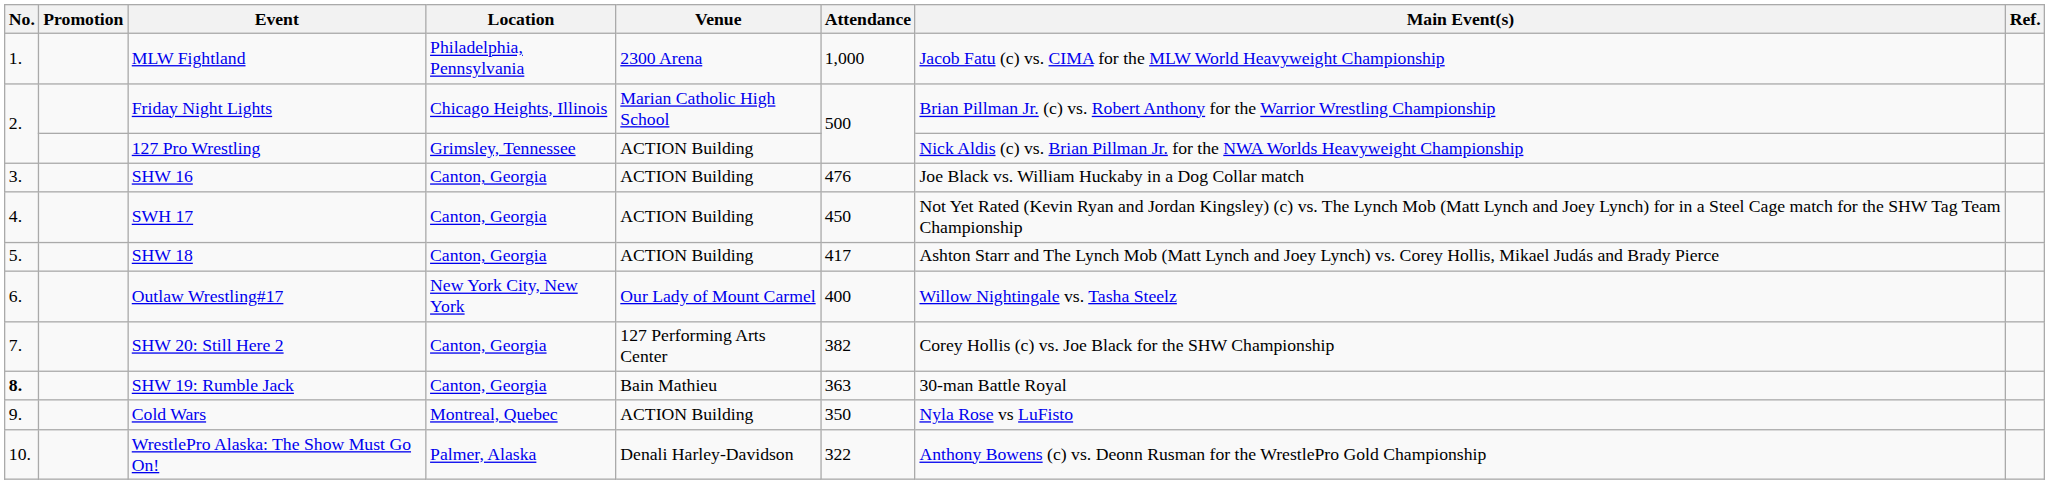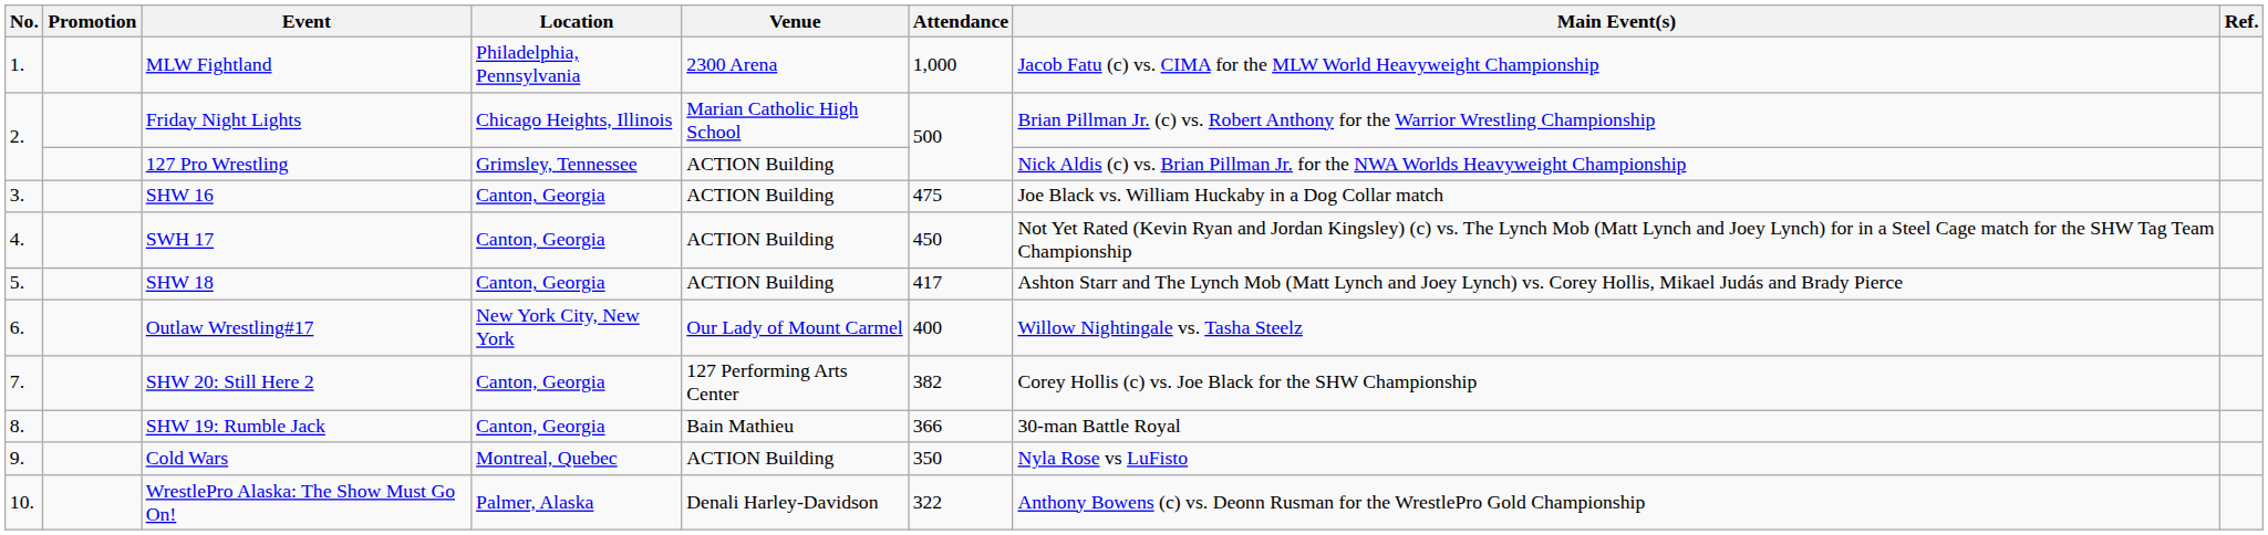 <table class="wikitable sortable" style="font-size:85%;">
 <tr>
 <th>No.</th>
 <th>Promotion</th>
 <th>Event</th>
 <th>Location</th>
 <th>Venue</th>
 <th>Attendance</th>
 <th class=unsortable>Main Event(s)</th>
 <th class=unsortable>Ref.</th>
 </tr>
 <tr>
 <td>1.</td>
 <td></td>
 <td><a href='#'>MLW Fightland</a> <br> </td>
 <td><a href='#'>Philadelphia, Pennsylvania</a></td>
 <td><a href='#'>2300 Arena</a></td>
 <td>1,000</td>
 <td><a href='#'>Jacob Fatu</a> (c) vs. <a href='#'>CIMA</a> for the <a href='#'>MLW World Heavyweight Championship</a></td>
 <td></td>
 </tr>
 <tr>
 <td rowspan=2>2.</td>
 <td></td>
 <td><a href='#'>Friday Night Lights</a> <br> </td>
 <td><a href='#'>Chicago Heights, Illinois</a></td>
 <td><a href='#'>Marian Catholic High School</a></td>
 <td rowspan=2>500</td>
 <td><a href='#'>Brian Pillman Jr.</a> (c) vs. <a href='#'>Robert Anthony</a> for the <a href='#'>Warrior Wrestling Championship</a></td>
 <td></td>
 </tr>
 <tr>
 <td></td>
 <td><a href='#'>127 Pro Wrestling</a> <br> </td>
 <td><a href='#'>Grimsley, Tennessee</a></td>
 <td>ACTION Building</td>
 <td><a href='#'>Nick Aldis</a> (c) vs. <a href='#'>Brian Pillman Jr.</a> for the <a href='#'>NWA Worlds Heavyweight Championship</a></td>
 <td></td>
 </tr>
 <tr>
 <td>3.</td>
 <td></td>
 <td><a href='#'>SHW 16</a> <br> </td>
 <td><a href='#'>Canton, Georgia</a></td>
 <td>ACTION Building</td>
-<td>476</td>
+<td>475</td>
 <td>Joe Black vs. William Huckaby in a Dog Collar match</td>
 <td></td>
 </tr>
 <tr>
 <td>4.</td>
 <td></td>
 <td><a href='#'>SWH 17</a> <br> </td>
 <td><a href='#'>Canton, Georgia</a></td>
 <td>ACTION Building</td>
 <td>450</td>
 <td>Not Yet Rated (Kevin Ryan and Jordan Kingsley) (c) vs. The Lynch Mob (Matt Lynch and Joey Lynch) for in a Steel Cage match for the SHW Tag Team Championship</td>
 <td></td>
 </tr>
 <tr>
 <td>5.</td>
 <td></td>
 <td><a href='#'>SHW 18</a> <br> </td>
 <td><a href='#'>Canton, Georgia</a></td>
 <td>ACTION Building</td>
 <td>417</td>
 <td>Ashton Starr and The Lynch Mob (Matt Lynch and Joey Lynch) vs. Corey Hollis, Mikael Judás and Brady Pierce</td>
 <td></td>
 </tr>
 <tr>
 <td>6.</td>
 <td></td>
 <td><a href='#'>Outlaw Wrestling#17</a> <br> </td>
 <td><a href='#'>New York City, New York</a></td>
 <td><a href='#'>Our Lady of Mount Carmel</a></td>
 <td>400</td>
 <td><a href='#'>Willow Nightingale</a> vs. <a href='#'>Tasha Steelz</a></td>
 <td></td>
 </tr>
 <tr>
 <td>7.</td>
 <td></td>
 <td><a href='#'>SHW 20: Still Here 2</a> <br> </td>
 <td><a href='#'>Canton, Georgia</a></td>
 <td>127 Performing Arts Center</td>
 <td>382</td>
 <td>Corey Hollis (c) vs. Joe Black for the SHW Championship</td>
 <td></td>
 </tr>
 <tr>
-<td><strong>8.</strong></td>
+<td>8.</td>
 <td></td>
 <td><a href='#'>SHW 19: Rumble Jack</a> <br> </td>
 <td><a href='#'>Canton, Georgia</a></td>
 <td>Bain Mathieu</td>
-<td>363</td>
+<td>366</td>
 <td>30-man Battle Royal</td>
 <td></td>
 </tr>
 <tr>
 <td>9.</td>
 <td></td>
 <td><a href='#'>Cold Wars</a> <br> </td>
 <td><a href='#'>Montreal, Quebec</a></td>
 <td>ACTION Building</td>
 <td>350</td>
 <td><a href='#'>Nyla Rose</a> vs <a href='#'>LuFisto</a></td>
 <td></td>
 </tr>
 <tr>
 <td>10.</td>
 <td></td>
 <td><a href='#'>WrestlePro Alaska: The Show Must Go On!</a> <br> </td>
 <td><a href='#'>Palmer, Alaska</a></td>
 <td>Denali Harley-Davidson</td>
 <td>322</td>
 <td><a href='#'>Anthony Bowens</a> (c) vs. Deonn Rusman for the WrestlePro Gold Championship</td>
 <td></td>
 </tr>
 </table>
